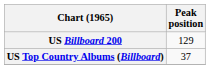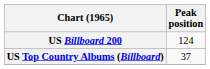 <table class="wikitable plainrowheaders" style="text-align:center">
 <tr>
 <th scope="col">Chart (1965)</th>
 <th scope="col">Peak<br>position</th>
 </tr>
 <tr>
 <th scope="row">US <a href='#'><em>Billboard</em> 200</a></th>
-<td align="center">129</td>
+<td align="center">124</td>
 </tr>
 <tr>
 <th scope="row">US <a href='#'>Top Country Albums</a> (<em><a href='#'>Billboard</a></em>)</th>
 <td align="center">37</td>
 </tr>
 <tr>
 </tr>
 </table>
